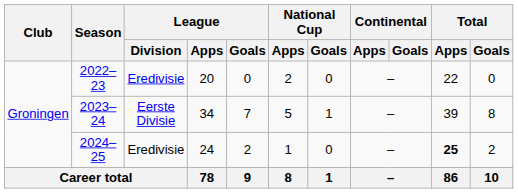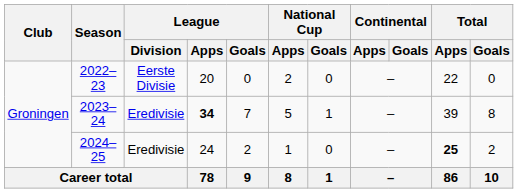 <table class="wikitable" style="text-align:center">
 <tr>
 <th rowspan="2">Club</th>
 <th rowspan="2">Season</th>
 <th colspan="3">League</th>
 <th colspan="2">National Cup</th>
 <th colspan="2">Continental</th>
 <th colspan="2">Total</th>
 </tr>
 <tr>
 <th>Division</th>
 <th>Apps</th>
 <th>Goals</th>
 <th>Apps</th>
 <th>Goals</th>
 <th>Apps</th>
 <th>Goals</th>
 <th>Apps</th>
 <th>Goals</th>
 </tr>
 <tr>
 <td rowspan="3"><a href='#'>Groningen</a></td>
 <td><a href='#'>2022–23</a></td>
-<td><a href='#'>Eredivisie</a></td>
+<td><a href='#'>Eerste Divisie</a></td>
 <td>20</td>
 <td>0</td>
 <td>2</td>
 <td>0</td>
 <td colspan="2">–</td>
 <td>22</td>
 <td>0</td>
 </tr>
 <tr>
 <td><a href='#'>2023–24</a></td>
-<td><a href='#'>Eerste Divisie</a></td>
-<td>34</td>
+<td><a href='#'>Eredivisie</a></td>
+<td><strong>34</strong></td>
 <td>7</td>
 <td>5</td>
 <td>1</td>
 <td colspan="2">–</td>
 <td>39</td>
 <td>8</td>
 </tr>
 <tr>
 <td><a href='#'>2024–25</a></td>
 <td>Eredivisie</td>
 <td>24</td>
 <td>2</td>
 <td>1</td>
 <td>0</td>
 <td colspan="2">–</td>
 <td><strong>25</strong></td>
 <td>2</td>
 </tr>
 <tr>
 <th colspan="3">Career total</th>
 <th>78</th>
 <th>9</th>
 <th>8</th>
 <th>1</th>
 <th colspan="2">–</th>
 <th>86</th>
 <th>10</th>
 </tr>
 </table>
